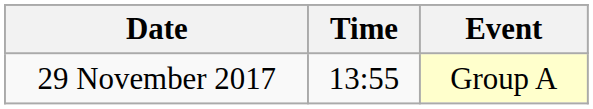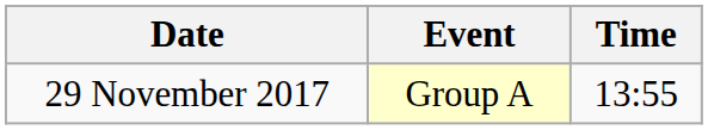 <table class = "wikitable" style="text-align:center;">
 <tr>
 <th width=150>Date</th>
+<th width=80>Event</th>
 <th width=50>Time</th>
-<th width=80>Event</th>
 </tr>
 <tr>
 <td>29 November 2017</td>
+<td bgcolor=ffffcc>Group A</td>
 <td>13:55</td>
-<td bgcolor=ffffcc>Group A</td>
 </tr>
 </table>
